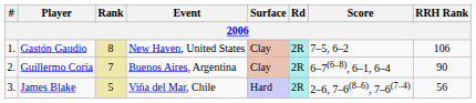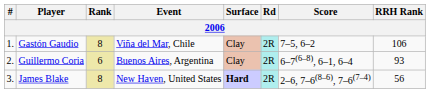 <table class="wikitable">
 <tr>
 <th>#</th>
 <th>Player</th>
 <th>Rank</th>
 <th>Event</th>
 <th>Surface</th>
 <th>Rd</th>
 <th>Score</th>
 <th>RRH Rank</th>
 </tr>
 <tr>
 <th colspan=8><a href='#'>2006</a></th>
 </tr>
 <tr>
 <td>1.</td>
 <td> <a href='#'>Gastón Gaudio</a></td>
 <td style=text-align:center bgcolor=EEE8AA>8</td>
-<td><a href='#'>New Haven</a>, United States</td>
+<td><a href='#'>Viña del Mar</a>, Chile</td>
 <td bgcolor=EBC2AF>Clay</td>
 <td bgcolor=afeeee>2R</td>
 <td>7–5, 6–2</td>
 <td style=text-align:center>106</td>
 </tr>
 <tr>
 <td>2.</td>
 <td> <a href='#'>Guillermo Coria</a></td>
-<td style=text-align:center bgcolor=EEE8AA>7</td>
+<td style=text-align:center bgcolor=EEE8AA>6</td>
 <td><a href='#'>Buenos Aires</a>, Argentina</td>
 <td bgcolor=EBC2AF>Clay</td>
 <td bgcolor=afeeee>2R</td>
 <td>6–7<sup>(6–8)</sup>, 6–1, 6–4</td>
-<td style=text-align:center>90</td>
+<td style=text-align:center>93</td>
 </tr>
 <tr>
 <td>3.</td>
 <td> <a href='#'>James Blake</a></td>
-<td style=text-align:center bgcolor=EEE8AA>5</td>
-<td><a href='#'>Viña del Mar</a>, Chile</td>
-<td bgcolor=CCCCFF>Hard</td>
+<td style=text-align:center bgcolor=EEE8AA>8</td>
+<td><a href='#'>New Haven</a>, United States</td>
+<td bgcolor=CCCCFF><strong>Hard</strong></td>
 <td bgcolor=afeeee>2R</td>
 <td>2–6, 7–6<sup>(8–6)</sup>, 7–6<sup>(7–4)</sup></td>
 <td style=text-align:center>56</td>
 </tr>
 </table>
